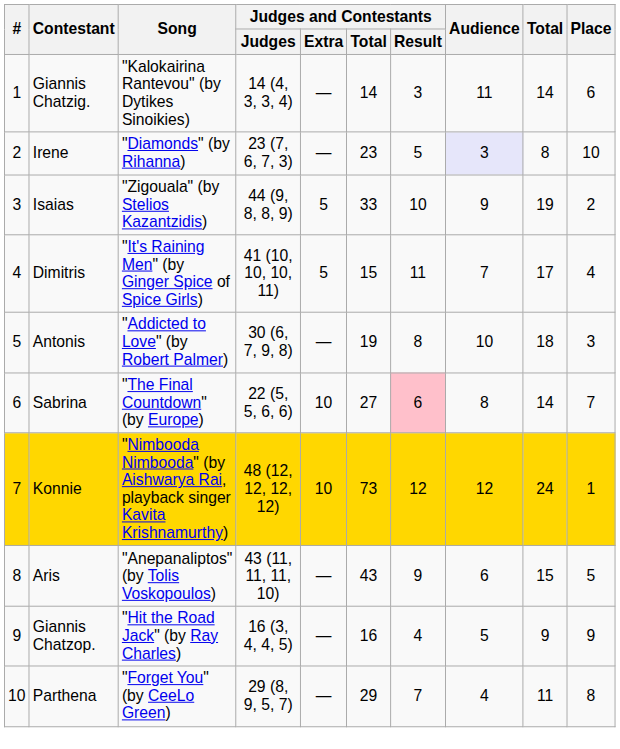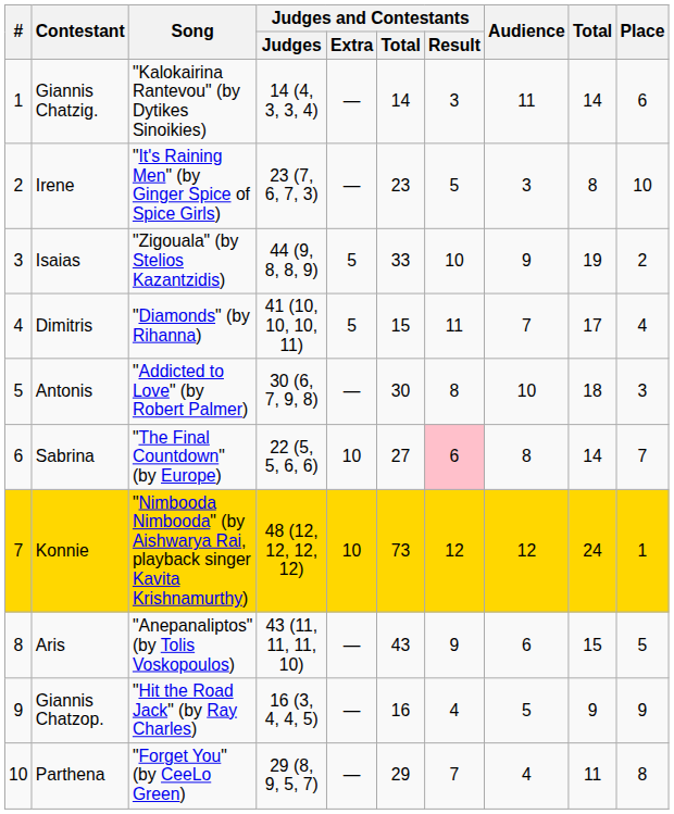 <table class="sortable wikitable" style="text-align:center;" width="100%">
 <tr>
 <th rowspan="2">#</th>
 <th rowspan="2">Contestant</th>
 <th rowspan="2">Song</th>
 <th colspan="4">Judges and Contestants</th>
 <th rowspan="2">Audience</th>
 <th rowspan="2">Total</th>
 <th rowspan="2">Place</th>
 </tr>
 <tr>
 <th width="11%">Judges</th>
 <th>Extra</th>
 <th>Total</th>
 <th>Result</th>
 </tr>
 <tr>
 <td>1</td>
 <td align="left">Giannis Chatzig.</td>
 <td align="left">"Kalokairina Rantevou" (by Dytikes Sinoikies)</td>
 <td>14 (4, 3, 3, 4)</td>
 <td>—</td>
 <td>14</td>
 <td>3</td>
 <td>11</td>
 <td>14</td>
 <td>6</td>
 </tr>
 <tr>
 <td>2</td>
 <td align="left">Irene</td>
-<td align="left">"<a href='#'>Diamonds</a>" (by <a href='#'>Rihanna</a>)</td>
+<td align="left">"<a href='#'>It's Raining Men</a>" (by <a href='#'>Ginger Spice</a> of <a href='#'>Spice Girls</a>)</td>
 <td>23 (7, 6, 7, 3)</td>
 <td>—</td>
 <td>23</td>
 <td>5</td>
-<td style="background: lavender;">3</td>
+<td>3</td>
 <td>8</td>
 <td>10</td>
 </tr>
 <tr>
 <td>3</td>
 <td align="left">Isaias</td>
 <td align="left">"Zigouala" (by <a href='#'>Stelios Kazantzidis</a>)</td>
 <td>44 (9, 8, 8, 9)</td>
 <td>5</td>
 <td>33</td>
 <td>10</td>
 <td>9</td>
 <td>19</td>
 <td>2</td>
 </tr>
 <tr>
 <td>4</td>
 <td align="left">Dimitris</td>
-<td align="left">"<a href='#'>It's Raining Men</a>" (by <a href='#'>Ginger Spice</a> of <a href='#'>Spice Girls</a>)</td>
+<td align="left">"<a href='#'>Diamonds</a>" (by <a href='#'>Rihanna</a>)</td>
 <td>41 (10, 10, 10, 11)</td>
 <td>5</td>
 <td>15</td>
 <td>11</td>
 <td>7</td>
 <td>17</td>
 <td>4</td>
 </tr>
 <tr>
 <td>5</td>
 <td align="left">Antonis</td>
 <td align="left">"<a href='#'>Addicted to Love</a>" (by <a href='#'>Robert Palmer</a>)</td>
 <td>30 (6, 7, 9, 8)</td>
 <td>—</td>
-<td>19</td>
+<td>30</td>
 <td>8</td>
 <td>10</td>
 <td>18</td>
 <td>3</td>
 </tr>
 <tr>
 <td>6</td>
 <td align="left">Sabrina</td>
 <td align="left">"<a href='#'>The Final Countdown</a>" (by <a href='#'>Europe</a>)</td>
 <td>22 (5, 5, 6, 6)</td>
 <td>10</td>
 <td>27</td>
 <td style="background: pink;">6</td>
 <td>8</td>
 <td>14</td>
 <td>7</td>
 </tr>
 <tr bgcolor="gold">
 <td>7</td>
 <td align="left">Konnie</td>
 <td align="left">"<a href='#'>Nimbooda Nimbooda</a>" (by <a href='#'>Aishwarya Rai</a>, playback singer <a href='#'>Kavita Krishnamurthy</a>)</td>
 <td>48 (12, 12, 12, 12)</td>
 <td>10</td>
 <td>73</td>
 <td>12</td>
 <td>12</td>
 <td>24</td>
 <td>1</td>
 </tr>
 <tr>
 <td>8</td>
 <td align="left">Aris</td>
 <td align="left">"Anepanaliptos" (by <a href='#'>Tolis Voskopoulos</a>)</td>
 <td>43 (11, 11, 11, 10)</td>
 <td>—</td>
 <td>43</td>
 <td>9</td>
 <td>6</td>
 <td>15</td>
 <td>5</td>
 </tr>
 <tr>
 <td>9</td>
 <td align="left">Giannis Chatzop.</td>
 <td align="left">"<a href='#'>Hit the Road Jack</a>" (by <a href='#'>Ray Charles</a>)</td>
 <td>16 (3, 4, 4, 5)</td>
 <td>—</td>
 <td>16</td>
 <td>4</td>
 <td>5</td>
 <td>9</td>
 <td>9</td>
 </tr>
 <tr>
 <td>10</td>
 <td align="left">Parthena</td>
 <td align="left">"<a href='#'>Forget You</a>" (by <a href='#'>CeeLo Green</a>)</td>
 <td>29 (8, 9, 5, 7)</td>
 <td>—</td>
 <td>29</td>
 <td>7</td>
 <td>4</td>
 <td>11</td>
 <td>8</td>
 </tr>
 </table>
